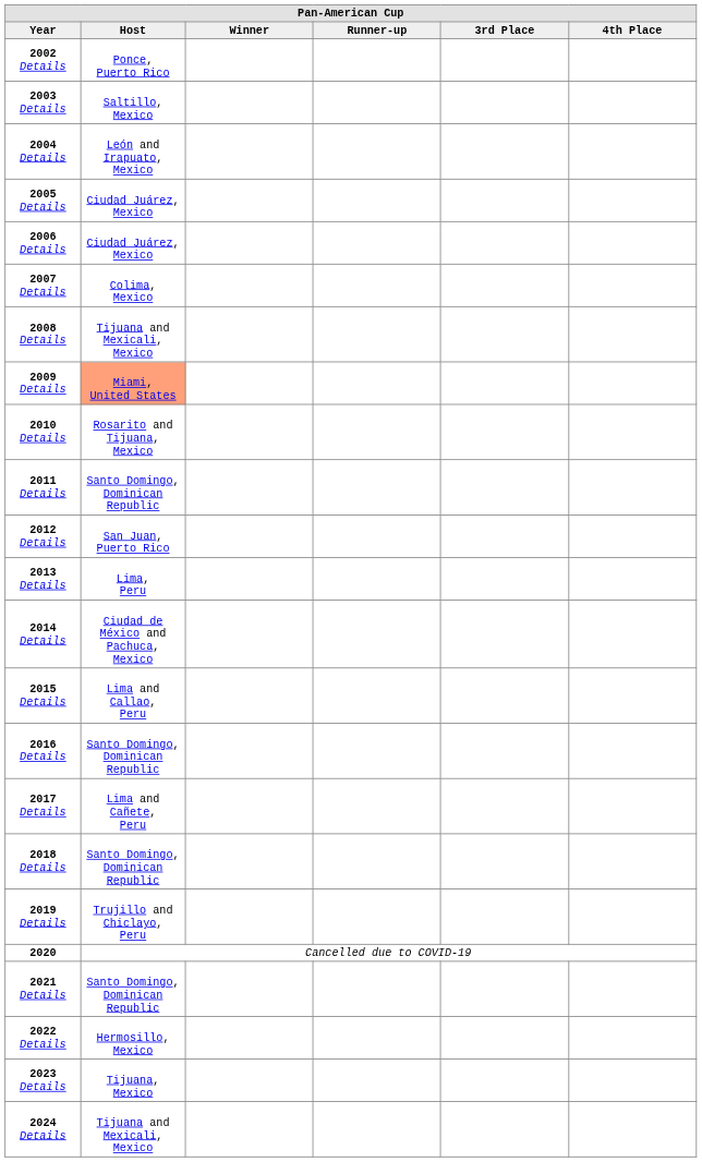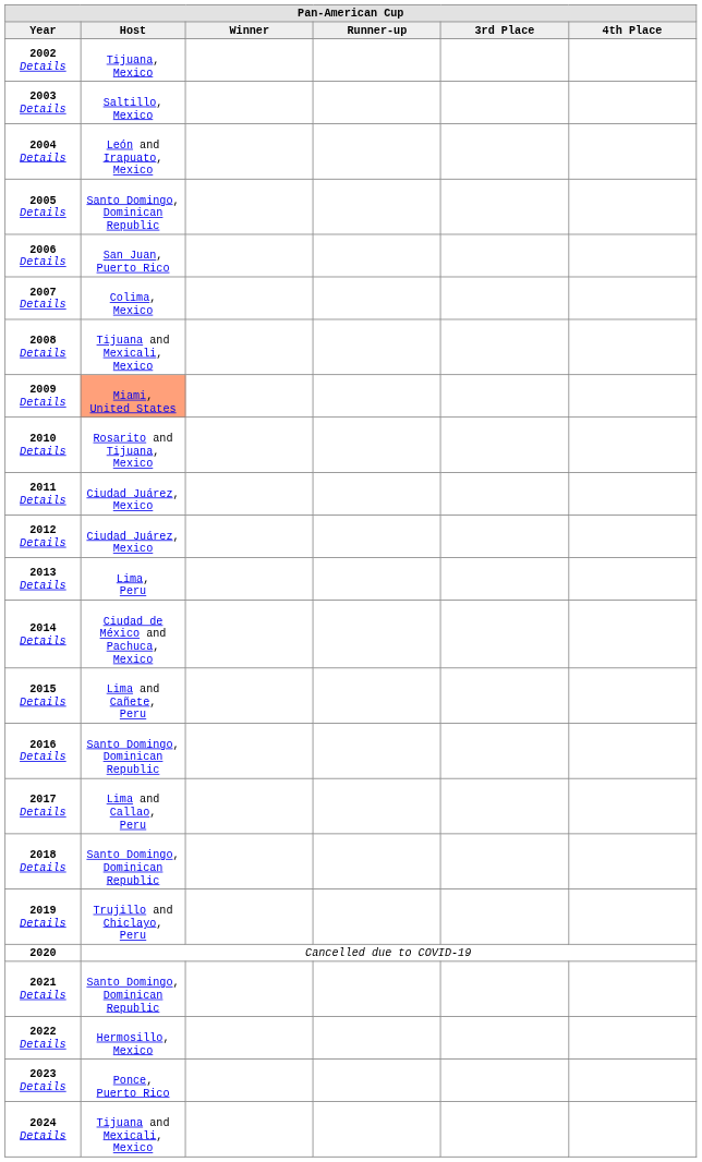 <table class="toccolours" border="1" cellpadding="2" style="border-collapse: collapse; text-align: center; width: 92%; margin: 0 auto;">
 <tr style= "background: #e2e2e2;">
 <th colspan=6 width=100%>Pan-American Cup</th>
 </tr>
 <tr style="background: #efefef;">
 <th width=10%>Year</th>
 <th width=14%>Host</th>
 <th width=17%>Winner</th>
 <th width=17%>Runner-up</th>
 <th width=17%>3rd Place</th>
 <th width=17%>4th Place</th>
 </tr>
 <tr align=center>
 <td><strong>2002</strong><br><em><a href='#'>Details</a></em></td>
-<td><br><a href='#'>Ponce</a>,<br><a href='#'>Puerto Rico</a></td>
+<td><br><a href='#'>Tijuana</a>,<br> <a href='#'>Mexico</a></td>
 <td><strong></strong></td>
 <td></td>
 <td></td>
 <td></td>
 </tr>
 <tr align=center valign=center>
 <td><strong>2003</strong><br><em><a href='#'>Details</a></em></td>
 <td><br><a href='#'>Saltillo</a>,<br> <a href='#'>Mexico</a></td>
 <td><strong></strong></td>
 <td></td>
 <td></td>
 <td></td>
 </tr>
 <tr align=center>
 <td><strong>2004</strong><br><em><a href='#'>Details</a></em></td>
 <td><br><a href='#'>León</a> and <a href='#'>Irapuato</a>,<br><a href='#'>Mexico</a></td>
 <td><strong></strong></td>
 <td></td>
 <td></td>
 <td></td>
 </tr>
 <tr align=center>
 <td><strong>2005</strong><br><em><a href='#'>Details</a></em></td>
-<td><br><a href='#'>Ciudad Juárez</a>,<br> <a href='#'>Mexico</a></td>
+<td><br><a href='#'>Santo Domingo</a>,<br> <a href='#'>Dominican Republic</a></td>
 <td><strong></strong></td>
 <td></td>
 <td></td>
 <td></td>
 </tr>
 <tr align=center>
 <td><strong>2006</strong><br><em><a href='#'>Details</a></em></td>
-<td><br><a href='#'>Ciudad Juárez</a>,<br> <a href='#'>Mexico</a></td>
+<td><br><a href='#'>San Juan</a>,<br> <a href='#'>Puerto Rico</a></td>
 <td><strong></strong></td>
 <td></td>
 <td></td>
 <td></td>
 </tr>
 <tr align=center>
 <td><strong>2007</strong><br><em><a href='#'>Details</a></em></td>
 <td><br><a href='#'>Colima</a>,<br> <a href='#'>Mexico</a></td>
 <td><strong></strong></td>
 <td></td>
 <td></td>
 <td></td>
 </tr>
 <tr align=center>
 <td><strong>2008</strong><br><em><a href='#'>Details</a></em></td>
 <td><br><a href='#'>Tijuana</a> and <a href='#'>Mexicali</a>,<br> <a href='#'>Mexico</a></td>
 <td><strong></strong></td>
 <td></td>
 <td></td>
 <td></td>
 </tr>
 <tr align=center>
 <td><strong>2009</strong><br><em><a href='#'>Details</a></em></td>
 <td style="background: lightsalmon;"><br><a href='#'>Miami</a>,<br> <a href='#'>United States</a></td>
 <td><strong></strong></td>
 <td></td>
 <td></td>
 <td></td>
 </tr>
 <tr align=center>
 <td><strong>2010</strong><br><em><a href='#'>Details</a></em></td>
 <td><br><a href='#'>Rosarito</a> and <a href='#'>Tijuana</a>,<br> <a href='#'>Mexico</a></td>
 <td><strong></strong></td>
 <td></td>
 <td></td>
 <td></td>
 </tr>
 <tr align=center>
 <td><strong>2011</strong><br><em><a href='#'>Details</a></em></td>
-<td><br><a href='#'>Santo Domingo</a>,<br> <a href='#'>Dominican Republic</a></td>
+<td><br><a href='#'>Ciudad Juárez</a>,<br> <a href='#'>Mexico</a></td>
 <td><strong></strong></td>
 <td></td>
 <td></td>
 <td></td>
 </tr>
 <tr align=center>
 <td><strong>2012</strong><br><em><a href='#'>Details</a></em></td>
-<td><br><a href='#'>San Juan</a>,<br> <a href='#'>Puerto Rico</a></td>
+<td><br><a href='#'>Ciudad Juárez</a>,<br> <a href='#'>Mexico</a></td>
 <td><strong></strong></td>
 <td></td>
 <td></td>
 <td></td>
 </tr>
 <tr align=center>
 <td><strong>2013</strong><br><em><a href='#'>Details</a></em></td>
 <td><br><a href='#'>Lima</a>,<br> <a href='#'>Peru</a></td>
 <td><strong></strong></td>
 <td></td>
 <td></td>
 <td></td>
 </tr>
 <tr align=center>
 <td><strong>2014</strong><br><em><a href='#'>Details</a></em></td>
 <td><br> <a href='#'>Ciudad de México</a> and <a href='#'>Pachuca</a>,<br> <a href='#'>Mexico</a></td>
 <td><strong></strong></td>
 <td></td>
 <td></td>
 <td></td>
 </tr>
 <tr align=center>
 <td><strong>2015</strong><br><em><a href='#'>Details</a></em></td>
-<td><br> <a href='#'>Lima</a> and <a href='#'>Callao</a>,<br> <a href='#'>Peru</a></td>
+<td><br> <a href='#'>Lima</a> and <a href='#'>Cañete</a>,<br> <a href='#'>Peru</a></td>
 <td><strong></strong></td>
 <td></td>
 <td></td>
 <td></td>
 </tr>
 <tr align=center>
 <td><strong>2016</strong><br><em><a href='#'>Details</a></em></td>
 <td><br> <a href='#'>Santo Domingo</a>,<br> <a href='#'>Dominican Republic</a></td>
 <td><strong></strong></td>
 <td></td>
 <td></td>
 <td></td>
 </tr>
 <tr align=center>
 <td><strong>2017</strong><br><em><a href='#'>Details</a></em></td>
-<td><br> <a href='#'>Lima</a> and <a href='#'>Cañete</a>,<br> <a href='#'>Peru</a></td>
+<td><br> <a href='#'>Lima</a> and <a href='#'>Callao</a>,<br> <a href='#'>Peru</a></td>
 <td><strong></strong></td>
 <td></td>
 <td></td>
 <td></td>
 </tr>
 <tr align=center>
 <td><strong>2018</strong><br><em><a href='#'>Details</a></em></td>
 <td><br> <a href='#'>Santo Domingo</a>,<br> <a href='#'>Dominican Republic</a></td>
 <td><strong> </strong></td>
 <td></td>
 <td></td>
 <td></td>
 </tr>
 <tr align=center>
 <td><strong>2019</strong><br><em><a href='#'>Details</a></em></td>
 <td><br> <a href='#'>Trujillo</a> and <a href='#'>Chiclayo</a>,<br> <a href='#'>Peru</a></td>
 <td><strong> </strong></td>
 <td></td>
 <td></td>
 <td></td>
 </tr>
 <tr align=center>
 <td><strong>2020</strong><br></td>
 <td colspan=5><em>Cancelled due to COVID-19</em></td>
 </tr>
 <tr align=center>
 <td><strong>2021</strong><br><em><a href='#'>Details</a></em></td>
 <td><br><a href='#'>Santo Domingo</a>,<br> <a href='#'>Dominican Republic</a></td>
 <td><strong> </strong></td>
 <td></td>
 <td></td>
 <td></td>
 </tr>
 <tr align=center>
 <td><strong>2022</strong><br><em><a href='#'>Details</a></em></td>
 <td><br><a href='#'>Hermosillo</a>,<br><a href='#'>Mexico</a></td>
 <td><strong></strong></td>
 <td></td>
 <td></td>
 <td></td>
 </tr>
 <tr align=center>
 <td><strong>2023</strong><br><em><a href='#'>Details</a></em></td>
-<td><br><a href='#'>Tijuana</a>,<br> <a href='#'>Mexico</a></td>
+<td><br><a href='#'>Ponce</a>,<br><a href='#'>Puerto Rico</a></td>
 <td><strong></strong></td>
 <td></td>
 <td></td>
 <td></td>
 </tr>
 <tr align=center>
 <td><strong>2024</strong><br><em><a href='#'>Details</a></em></td>
 <td><br><a href='#'>Tijuana</a> and <a href='#'>Mexicali</a>,<br> <a href='#'>Mexico</a></td>
 <td><strong></strong></td>
 <td></td>
 <td></td>
 <td></td>
 </tr>
 </table>
